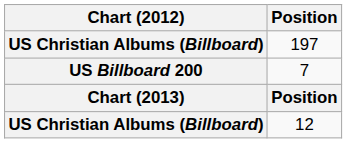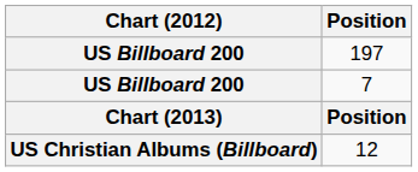 <table class="wikitable plainrowheaders" style="text-align:center">
 <tr>
 <th scope="col">Chart (2012)</th>
 <th scope="col">Position</th>
 </tr>
 <tr>
-<th scope="row">US Christian Albums (<em>Billboard</em>)</th>
+<th scope="row">US <em>Billboard</em> 200</th>
 <td>197</td>
 </tr>
 <tr>
 <th scope="row">US <em>Billboard</em> 200</th>
 <td>7</td>
 </tr>
 <tr>
 <th scope="col">Chart (2013)</th>
 <th scope="col">Position</th>
 </tr>
 <tr>
 <th scope="row">US Christian Albums (<em>Billboard</em>)</th>
 <td>12</td>
 </tr>
 </table>
